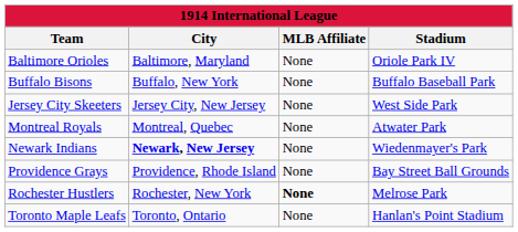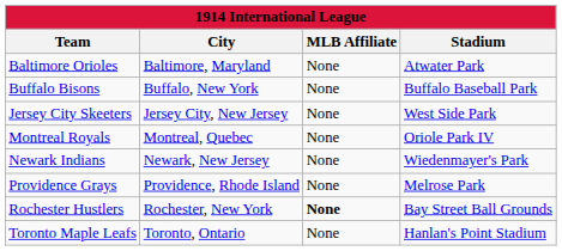 <table class="wikitable" style="width:auto">
 <tr>
 <td bgcolor="#DC143C" align="center" colspan="7"><strong><span>1914 International League</span></strong></td>
 </tr>
 <tr>
 <th>Team</th>
 <th>City</th>
 <th>MLB Affiliate</th>
 <th>Stadium</th>
 </tr>
 <tr>
 <td><a href='#'>Baltimore Orioles</a></td>
 <td><a href='#'>Baltimore</a>, <a href='#'>Maryland</a></td>
 <td>None</td>
-<td><a href='#'>Oriole Park IV</a></td>
+<td><a href='#'>Atwater Park</a></td>
 </tr>
 <tr>
 <td><a href='#'>Buffalo Bisons</a></td>
 <td><a href='#'>Buffalo</a>, <a href='#'>New York</a></td>
 <td>None</td>
 <td><a href='#'>Buffalo Baseball Park</a></td>
 </tr>
 <tr>
 <td><a href='#'>Jersey City Skeeters</a></td>
 <td><a href='#'>Jersey City</a>, <a href='#'>New Jersey</a></td>
 <td>None</td>
 <td><a href='#'>West Side Park</a></td>
 </tr>
 <tr>
 <td><a href='#'>Montreal Royals</a></td>
 <td><a href='#'>Montreal</a>, <a href='#'>Quebec</a></td>
 <td>None</td>
-<td><a href='#'>Atwater Park</a></td>
+<td><a href='#'>Oriole Park IV</a></td>
 </tr>
 <tr>
 <td><a href='#'>Newark Indians</a></td>
-<td><strong><a href='#'>Newark</a>, <a href='#'>New Jersey</a></strong></td>
+<td><a href='#'>Newark</a>, <a href='#'>New Jersey</a></td>
 <td>None</td>
 <td><a href='#'>Wiedenmayer's Park</a></td>
 </tr>
 <tr>
 <td><a href='#'>Providence Grays</a></td>
 <td><a href='#'>Providence</a>, <a href='#'>Rhode Island</a></td>
 <td>None</td>
-<td><a href='#'>Bay Street Ball Grounds</a></td>
+<td><a href='#'>Melrose Park</a></td>
 </tr>
 <tr>
 <td><a href='#'>Rochester Hustlers</a></td>
 <td><a href='#'>Rochester</a>, <a href='#'>New York</a></td>
 <td><strong>None</strong></td>
-<td><a href='#'>Melrose Park</a></td>
+<td><a href='#'>Bay Street Ball Grounds</a></td>
 </tr>
 <tr>
 <td><a href='#'>Toronto Maple Leafs</a></td>
 <td><a href='#'>Toronto</a>, <a href='#'>Ontario</a></td>
 <td>None</td>
 <td><a href='#'>Hanlan's Point Stadium</a></td>
 </tr>
 </table>
